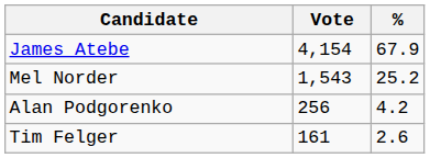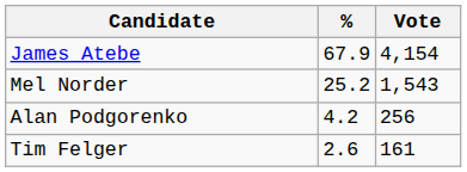 <table class="wikitable">
 <tr>
 <th bgcolor="#DDDDFF" width="200px">Candidate</th>
+<th bgcolor="#DDDDFF" width="30px">%</th>
 <th bgcolor="#DDDDFF" width="50px">Vote</th>
-<th bgcolor="#DDDDFF" width="30px">%</th>
 </tr>
 <tr>
 <td><a href='#'>James Atebe</a></td>
+<td>67.9</td>
 <td>4,154</td>
-<td>67.9</td>
 </tr>
 <tr>
 <td>Mel Norder</td>
+<td>25.2</td>
 <td>1,543</td>
-<td>25.2</td>
 </tr>
 <tr>
 <td>Alan Podgorenko</td>
+<td>4.2</td>
 <td>256</td>
-<td>4.2</td>
 </tr>
 <tr>
 <td>Tim Felger</td>
+<td>2.6</td>
 <td>161</td>
-<td>2.6</td>
 </tr>
 </table>
